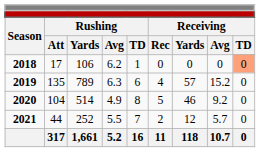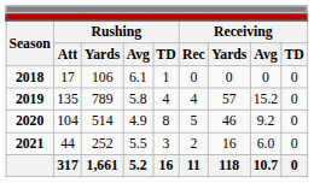 <table class=wikitable style="text-align:center;">
 <tr>
 <td ! colspan="10" style="background:gray; border:2px solid silver; color:white;"></td>
 </tr>
 <tr>
 <td ! colspan="10" style="background:#b00; border:2px solid #666; color:#fff;"></td>
 </tr>
 <tr>
 <th rowspan=2>Season</th>
 <th colspan=4>Rushing</th>
 <th colspan=4>Receiving</th>
 </tr>
 <tr>
 <th>Att</th>
 <th>Yards</th>
 <th>Avg</th>
 <th>TD</th>
 <th>Rec</th>
 <th>Yards</th>
 <th>Avg</th>
 <th>TD</th>
 </tr>
 <tr>
 <td><strong>2018</strong> </td>
 <td>17</td>
 <td>106</td>
-<td>6.2</td>
+<td>6.1</td>
 <td>1</td>
 <td>0</td>
 <td>0</td>
 <td>0</td>
-<td style="background: lightsalmon;">0</td>
+<td>0</td>
 </tr>
 <tr>
 <td><strong>2019</strong></td>
 <td>135</td>
 <td>789</td>
-<td>6.3</td>
-<td>6</td>
+<td>5.8</td>
+<td>4</td>
 <td>4</td>
 <td>57</td>
 <td>15.2</td>
 <td>0</td>
 </tr>
 <tr>
 <td><strong>2020</strong></td>
 <td>104</td>
 <td>514</td>
 <td>4.9</td>
 <td>8</td>
 <td>5</td>
 <td>46</td>
 <td>9.2</td>
 <td>0</td>
 </tr>
 <tr>
 <td><strong>2021</strong></td>
 <td>44</td>
 <td>252</td>
 <td>5.5</td>
-<td>7</td>
+<td>3</td>
 <td>2</td>
-<td>12</td>
-<td>5.7</td>
+<td>16</td>
+<td>6.0</td>
 <td>0</td>
 </tr>
 <tr>
 <th></th>
 <th>317</th>
 <th>1,661</th>
 <th>5.2</th>
 <th>16</th>
 <th>11</th>
 <th>118</th>
 <th>10.7</th>
 <th>0</th>
 </tr>
 </table>
